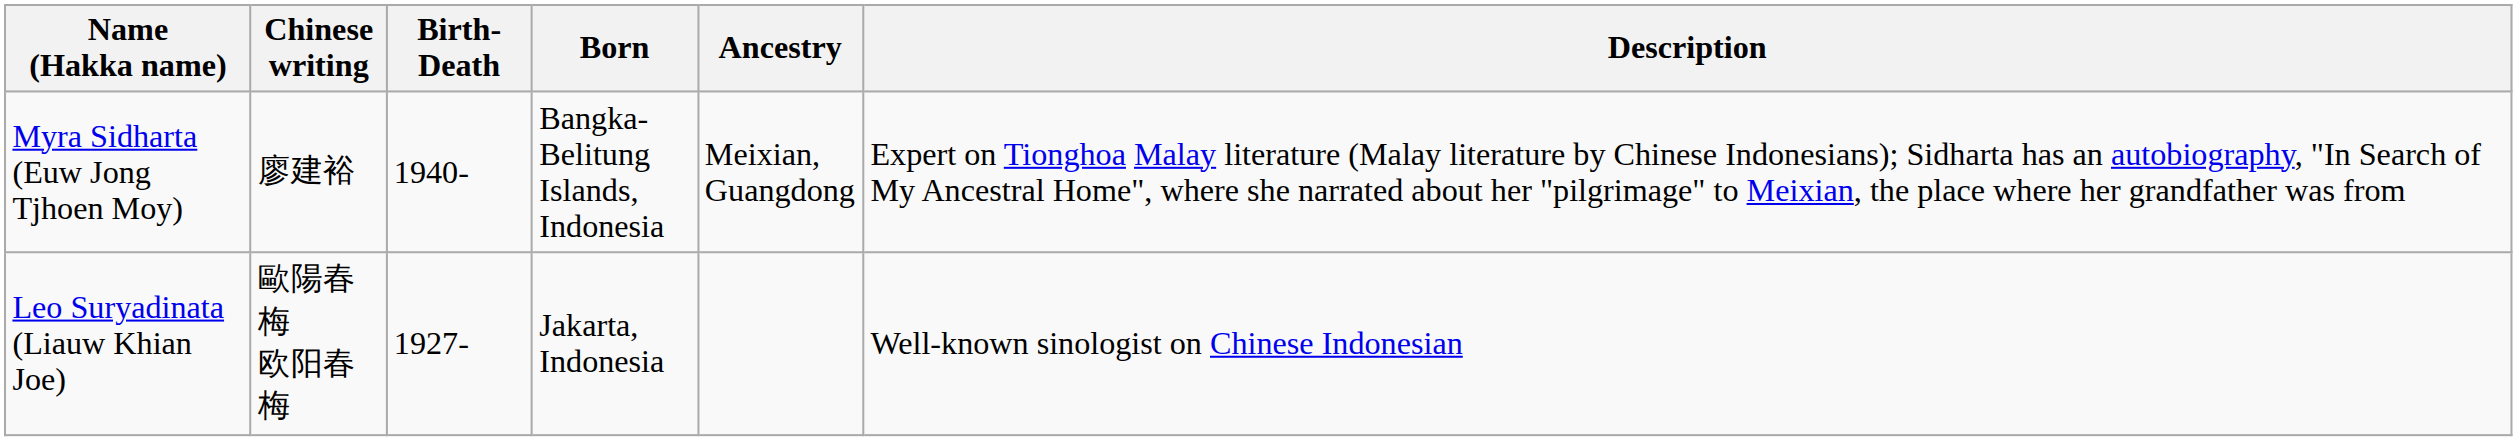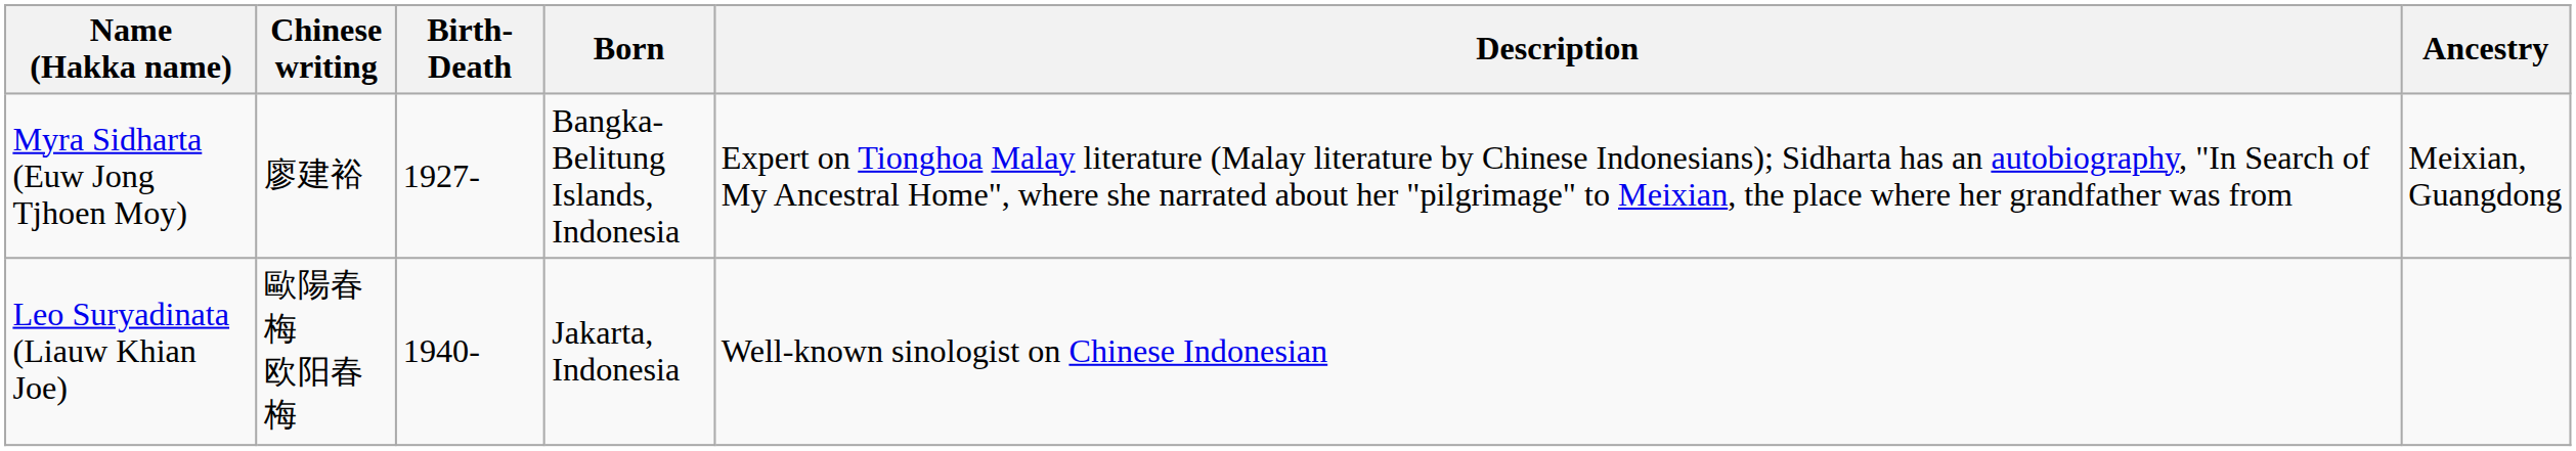 <table class="wikitable">
 <tr>
 <th width="115">Name<br>(Hakka name)</th>
 <th width="60">Chinese writing</th>
 <th width="65">Birth-Death</th>
 <th width="75">Born</th>
+<th>Description</th>
 <th width="75">Ancestry</th>
-<th>Description</th>
 </tr>
 <tr>
 <td><a href='#'>Myra Sidharta</a><br>(Euw Jong Tjhoen Moy)</td>
 <td>廖建裕</td>
-<td>1940-</td>
+<td>1927-</td>
 <td>Bangka-Belitung Islands, Indonesia</td>
+<td>Expert on <a href='#'>Tionghoa</a> <a href='#'>Malay</a> literature (Malay literature by Chinese Indonesians); Sidharta has an <a href='#'>autobiography</a>, "In Search of My Ancestral Home", where she narrated about her "pilgrimage" to <a href='#'>Meixian</a>, the place where her grandfather was from</td>
 <td>Meixian, Guangdong</td>
-<td>Expert on <a href='#'>Tionghoa</a> <a href='#'>Malay</a> literature (Malay literature by Chinese Indonesians); Sidharta has an <a href='#'>autobiography</a>, "In Search of My Ancestral Home", where she narrated about her "pilgrimage" to <a href='#'>Meixian</a>, the place where her grandfather was from</td>
 </tr>
 <tr>
 <td><a href='#'>Leo Suryadinata</a><br>(Liauw Khian Joe)</td>
 <td>歐陽春梅<br>欧阳春梅</td>
-<td>1927-</td>
+<td>1940-</td>
 <td>Jakarta, Indonesia</td>
+<td>Well-known sinologist on <a href='#'>Chinese Indonesian</a></td>
 <td></td>
-<td>Well-known sinologist on <a href='#'>Chinese Indonesian</a></td>
 </tr>
 </table>
